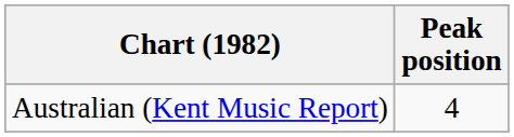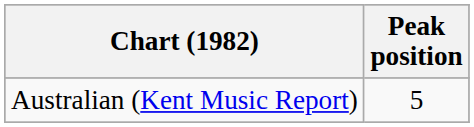 <table class="wikitable">
 <tr>
 <th>Chart (1982)</th>
 <th>Peak<br>position</th>
 </tr>
 <tr>
 <td>Australian (<a href='#'>Kent Music Report</a>)</td>
-<td align="center">4</td>
+<td align="center">5</td>
 </tr>
 </table>
